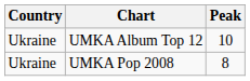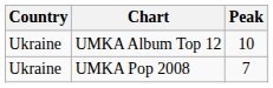 <table class="wikitable sortable">
 <tr>
 <th align="left">Country</th>
 <th align="left">Chart</th>
 <th align="left">Peak</th>
 </tr>
 <tr>
 <td align="left">Ukraine</td>
 <td align="left">UMKA Album Top 12</td>
 <td align="center">10</td>
 </tr>
 <tr>
 <td align="left">Ukraine</td>
 <td align="left">UMKA Pop 2008 </td>
-<td align="center">8</td>
+<td align="center">7</td>
 </tr>
 </table>
